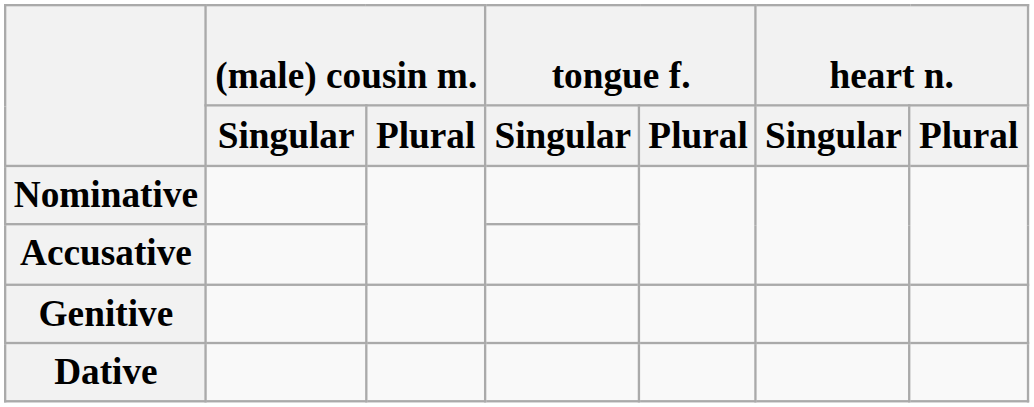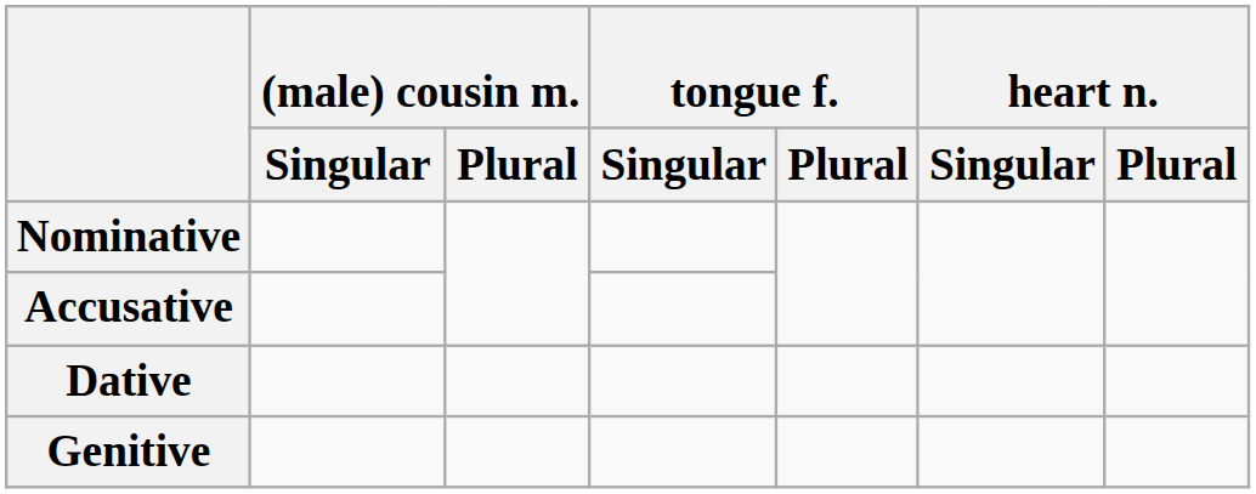 <table class="wikitable">
 <tr>
 <th rowspan="2"></th>
 <th colspan="2"><em></em><br>(male) cousin m.</th>
 <th colspan="2"><em></em><br>tongue f.</th>
 <th colspan="2"><em></em><br>heart n.</th>
 </tr>
 <tr>
 <th>Singular</th>
 <th>Plural</th>
 <th>Singular</th>
 <th>Plural</th>
 <th>Singular</th>
 <th>Plural</th>
 </tr>
 <tr>
 <th>Nominative</th>
 <td><em></em></td>
 <td rowspan="2"><em></em></td>
 <td><em></em></td>
 <td rowspan="2"><em></em></td>
 <td rowspan="2"><em></em></td>
 <td rowspan="2"><em></em></td>
 </tr>
 <tr>
 <th>Accusative</th>
 <td><em></em></td>
 <td><em></em></td>
 </tr>
 <tr>
+<th>Dative</th>
+<td><em></em></td>
+<td><em></em></td>
+<td><em></em></td>
+<td><em></em></td>
+<td><em></em></td>
+<td><em></em></td>
+</tr>
+<tr>
 <th>Genitive</th>
 <td><em></em></td>
 <td><em></em></td>
 <td><em></em></td>
 <td><em></em></td>
 <td><em></em></td>
 <td><em></em></td>
 </tr>
-<tr>
-<th>Dative</th>
-<td><em></em></td>
-<td><em></em></td>
-<td><em></em></td>
-<td><em></em></td>
-<td><em></em></td>
-<td><em></em></td>
-</tr>
 </table>
